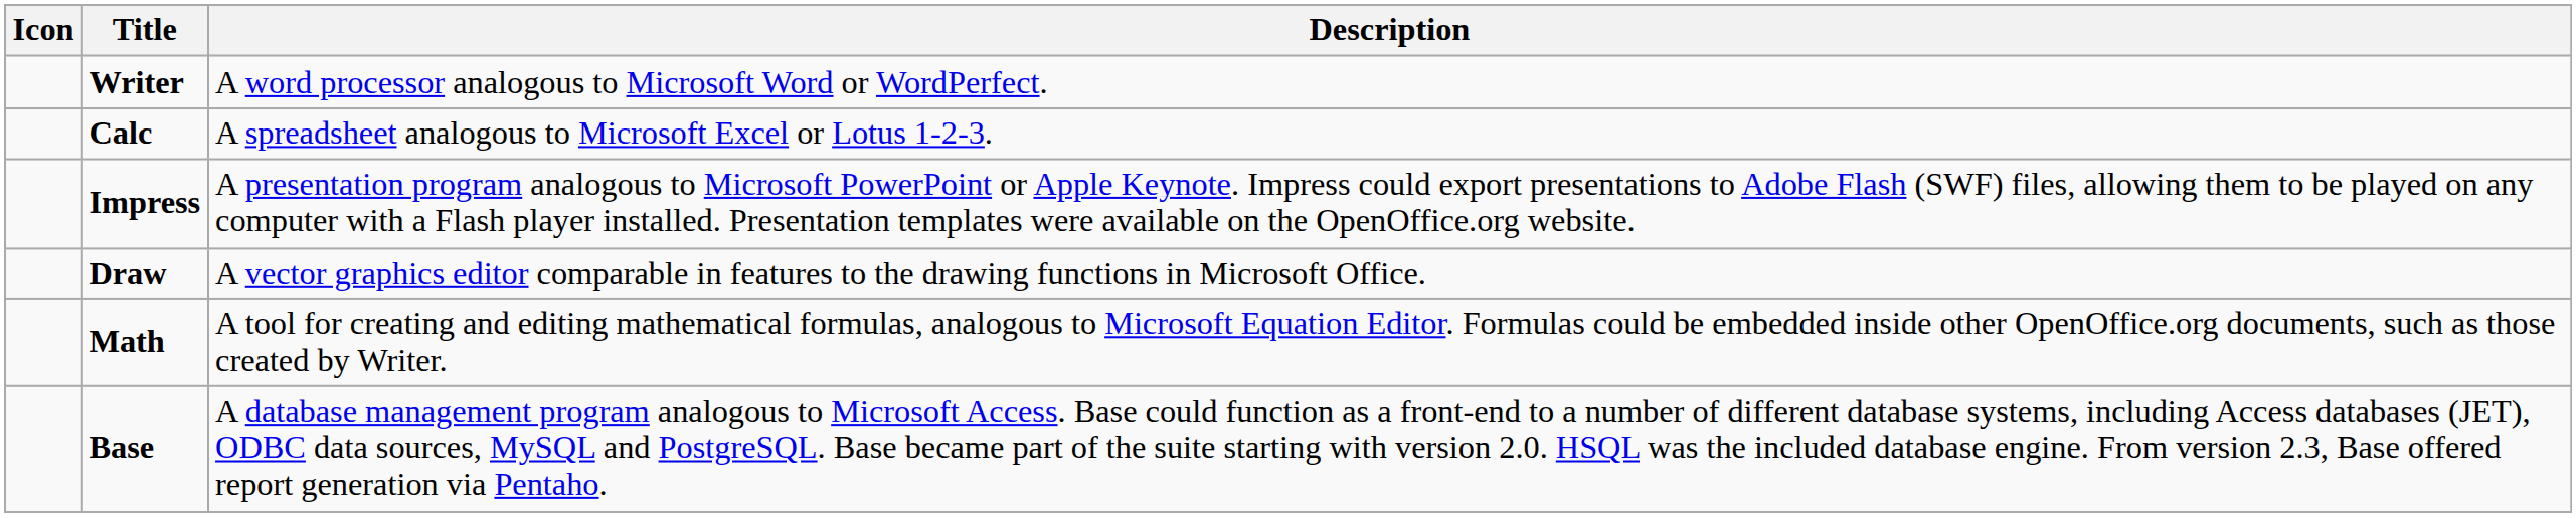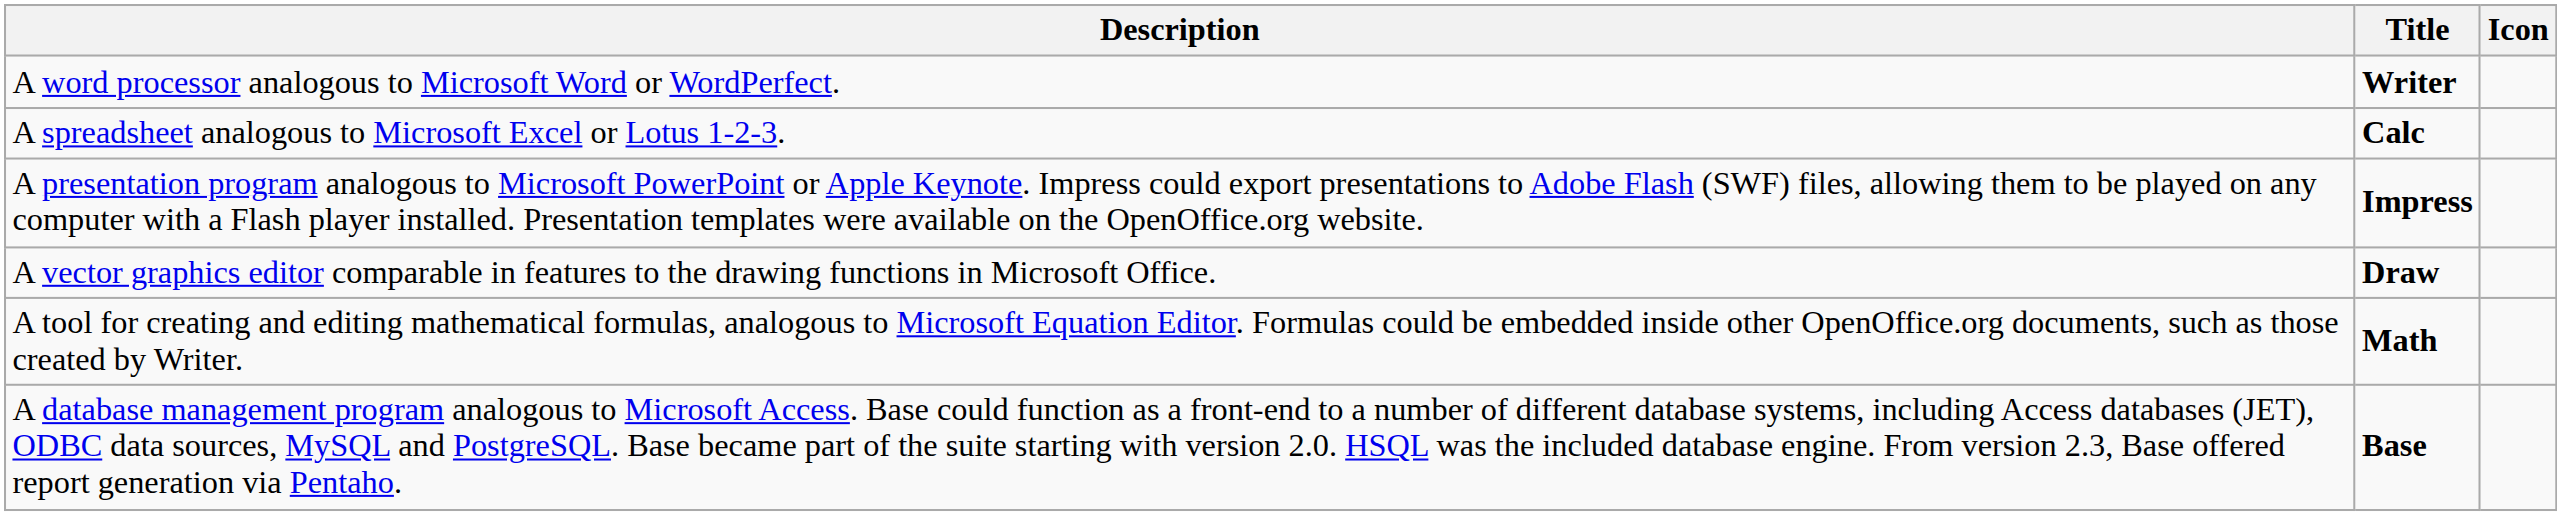 <table class="wikitable" style="width:100%;">
 <tr>
+<th>Description</th>
+<th>Title</th>
 <th>Icon</th>
-<th>Title</th>
-<th>Description</th>
 </tr>
 <tr>
+<td>A <a href='#'>word processor</a> analogous to <a href='#'>Microsoft Word</a> or <a href='#'>WordPerfect</a>.</td>
+<td><strong>Writer</strong></td>
 <td class="noresize"></td>
-<td><strong>Writer</strong></td>
-<td>A <a href='#'>word processor</a> analogous to <a href='#'>Microsoft Word</a> or <a href='#'>WordPerfect</a>.</td>
 </tr>
 <tr>
+<td>A <a href='#'>spreadsheet</a> analogous to <a href='#'>Microsoft Excel</a> or <a href='#'>Lotus 1-2-3</a>.</td>
+<td><strong>Calc</strong></td>
 <td></td>
-<td><strong>Calc</strong></td>
-<td>A <a href='#'>spreadsheet</a> analogous to <a href='#'>Microsoft Excel</a> or <a href='#'>Lotus 1-2-3</a>.</td>
 </tr>
 <tr>
+<td>A <a href='#'>presentation program</a> analogous to <a href='#'>Microsoft PowerPoint</a> or <a href='#'>Apple Keynote</a>. Impress could export presentations to <a href='#'>Adobe Flash</a> (SWF) files, allowing them to be played on any computer with a Flash player installed. Presentation templates were available on the OpenOffice.org website.</td>
+<td><strong>Impress</strong></td>
 <td></td>
-<td><strong>Impress</strong></td>
-<td>A <a href='#'>presentation program</a> analogous to <a href='#'>Microsoft PowerPoint</a> or <a href='#'>Apple Keynote</a>. Impress could export presentations to <a href='#'>Adobe Flash</a> (SWF) files, allowing them to be played on any computer with a Flash player installed. Presentation templates were available on the OpenOffice.org website.</td>
 </tr>
 <tr>
+<td>A <a href='#'>vector graphics editor</a> comparable in features to the drawing functions in Microsoft Office.</td>
+<td><strong>Draw</strong></td>
 <td></td>
-<td><strong>Draw</strong></td>
-<td>A <a href='#'>vector graphics editor</a> comparable in features to the drawing functions in Microsoft Office.</td>
 </tr>
 <tr>
+<td>A tool for creating and editing mathematical formulas, analogous to <a href='#'>Microsoft Equation Editor</a>. Formulas could be embedded inside other OpenOffice.org documents, such as those created by Writer.</td>
+<td><strong>Math</strong></td>
 <td></td>
-<td><strong>Math</strong></td>
-<td>A tool for creating and editing mathematical formulas, analogous to <a href='#'>Microsoft Equation Editor</a>. Formulas could be embedded inside other OpenOffice.org documents, such as those created by Writer.</td>
 </tr>
 <tr>
+<td>A <a href='#'>database management program</a> analogous to <a href='#'>Microsoft Access</a>. Base could function as a front-end to a number of different database systems, including Access databases (JET), <a href='#'>ODBC</a> data sources, <a href='#'>MySQL</a> and <a href='#'>PostgreSQL</a>. Base became part of the suite starting with version 2.0. <a href='#'>HSQL</a> was the included database engine. From version 2.3, Base offered report generation via <a href='#'>Pentaho</a>.</td>
+<td><strong>Base</strong></td>
 <td></td>
-<td><strong>Base</strong></td>
-<td>A <a href='#'>database management program</a> analogous to <a href='#'>Microsoft Access</a>. Base could function as a front-end to a number of different database systems, including Access databases (JET), <a href='#'>ODBC</a> data sources, <a href='#'>MySQL</a> and <a href='#'>PostgreSQL</a>. Base became part of the suite starting with version 2.0. <a href='#'>HSQL</a> was the included database engine. From version 2.3, Base offered report generation via <a href='#'>Pentaho</a>.</td>
 </tr>
 </table>
